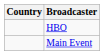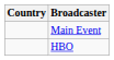 <table class="wikitable">
 <tr>
 <th align=center>Country</th>
 <th align=center>Broadcaster</th>
 </tr>
 <tr>
 <td></td>
-<td><a href='#'>HBO</a></td>
+<td><a href='#'>Main Event</a></td>
 </tr>
 <tr>
 <td></td>
-<td><a href='#'>Main Event</a></td>
+<td><a href='#'>HBO</a></td>
 </tr>
 </table>
